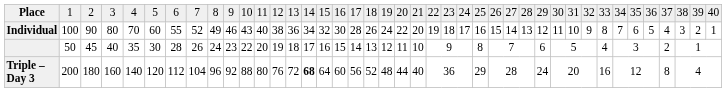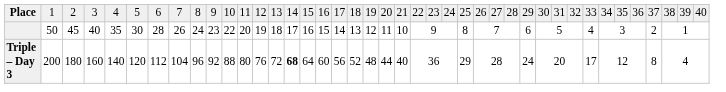 <table border="1" cellpadding="2" cellspacing="0" style="border:1px solid #C0C0C0; border-collapse:collapse; font-size:86%; margin-top:1em; text-align:center" width="850">
 <tr bgcolor="#F0F0F0">
 <td width=250><strong>Place</strong></td>
 <td width=25>1</td>
 <td width=25>2</td>
 <td width=25>3</td>
 <td width=25>4</td>
 <td width=25>5</td>
 <td width=25>6</td>
 <td width=25>7</td>
 <td width=25>8</td>
 <td width=25>9</td>
 <td width=25>10</td>
 <td width=25>11</td>
 <td width=25>12</td>
 <td width=25>13</td>
 <td width=25>14</td>
 <td width=25>15</td>
 <td width=25>16</td>
 <td width=25>17</td>
 <td width=25>18</td>
 <td width=25>19</td>
 <td width=25>20</td>
 <td width=25>21</td>
 <td width=25>22</td>
 <td width=25>23</td>
 <td width=25>24</td>
 <td width=25>25</td>
 <td width=25>26</td>
 <td width=25>27</td>
 <td width=25>28</td>
 <td width=25>29</td>
 <td width=25>30</td>
 <td width=25>31</td>
 <td width=25>32</td>
 <td width=25>33</td>
 <td width=25>34</td>
 <td width=25>35</td>
 <td width=25>36</td>
 <td width=25>37</td>
 <td width=25>38</td>
 <td width=25>39</td>
 <td width=25>40</td>
-</tr>
-<tr>
-<td bgcolor="#F0F0F0" align=left><strong>Individual</strong></td>
-<td>100</td>
-<td>90</td>
-<td>80</td>
-<td>70</td>
-<td>60</td>
-<td>55</td>
-<td>52</td>
-<td>49</td>
-<td>46</td>
-<td>43</td>
-<td>40</td>
-<td>38</td>
-<td>36</td>
-<td>34</td>
-<td>32</td>
-<td>30</td>
-<td>28</td>
-<td>26</td>
-<td>24</td>
-<td>22</td>
-<td>20</td>
-<td>19</td>
-<td>18</td>
-<td>17</td>
-<td>16</td>
-<td>15</td>
-<td>14</td>
-<td>13</td>
-<td>12</td>
-<td>11</td>
-<td>10</td>
-<td>9</td>
-<td>8</td>
-<td>7</td>
-<td>6</td>
-<td>5</td>
-<td>4</td>
-<td>3</td>
-<td>2</td>
-<td>1</td>
 </tr>
 <tr>
 <td bgcolor="#F0F0F0" align=left></td>
 <td>50</td>
 <td>45</td>
 <td>40</td>
 <td>35</td>
 <td>30</td>
 <td>28</td>
 <td>26</td>
 <td>24</td>
 <td>23</td>
 <td>22</td>
 <td>20</td>
 <td>19</td>
 <td>18</td>
 <td>17</td>
 <td>16</td>
 <td>15</td>
 <td>14</td>
 <td>13</td>
 <td>12</td>
 <td>11</td>
 <td>10</td>
 <td colspan=3>9</td>
 <td>8</td>
 <td colspan=3>7</td>
 <td>6</td>
 <td colspan=3>5</td>
 <td>4</td>
 <td colspan=3>3</td>
 <td>2</td>
 <td colspan=3>1</td>
 </tr>
 <tr>
 <td bgcolor="#F0F0F0" align=left><strong>Triple – Day 3</strong></td>
 <td>200</td>
 <td>180</td>
 <td>160</td>
 <td>140</td>
 <td>120</td>
 <td>112</td>
 <td>104</td>
 <td>96</td>
 <td>92</td>
 <td>88</td>
 <td>80</td>
 <td>76</td>
 <td>72</td>
 <td><strong>68</strong></td>
 <td>64</td>
 <td>60</td>
 <td>56</td>
 <td>52</td>
 <td>48</td>
 <td>44</td>
 <td>40</td>
 <td colspan=3>36</td>
 <td>29</td>
 <td colspan=3>28</td>
 <td>24</td>
 <td colspan=3>20</td>
-<td>16</td>
+<td>17</td>
 <td colspan=3>12</td>
 <td>8</td>
 <td colspan=3>4</td>
 </tr>
 </table>
